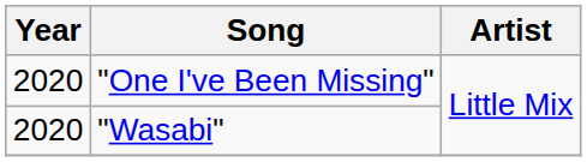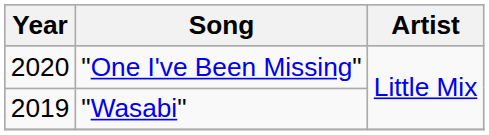 <table class="wikitable sortable">
 <tr>
 <th>Year</th>
 <th>Song</th>
 <th>Artist</th>
 </tr>
 <tr>
 <td>2020</td>
 <td>"<a href='#'>One I've Been Missing</a>"</td>
 <td rowspan="2"><a href='#'>Little Mix</a></td>
 </tr>
 <tr>
-<td>2020</td>
+<td>2019</td>
 <td>"<a href='#'>Wasabi</a>"</td>
 </tr>
 <tr>
 </tr>
 </table>
